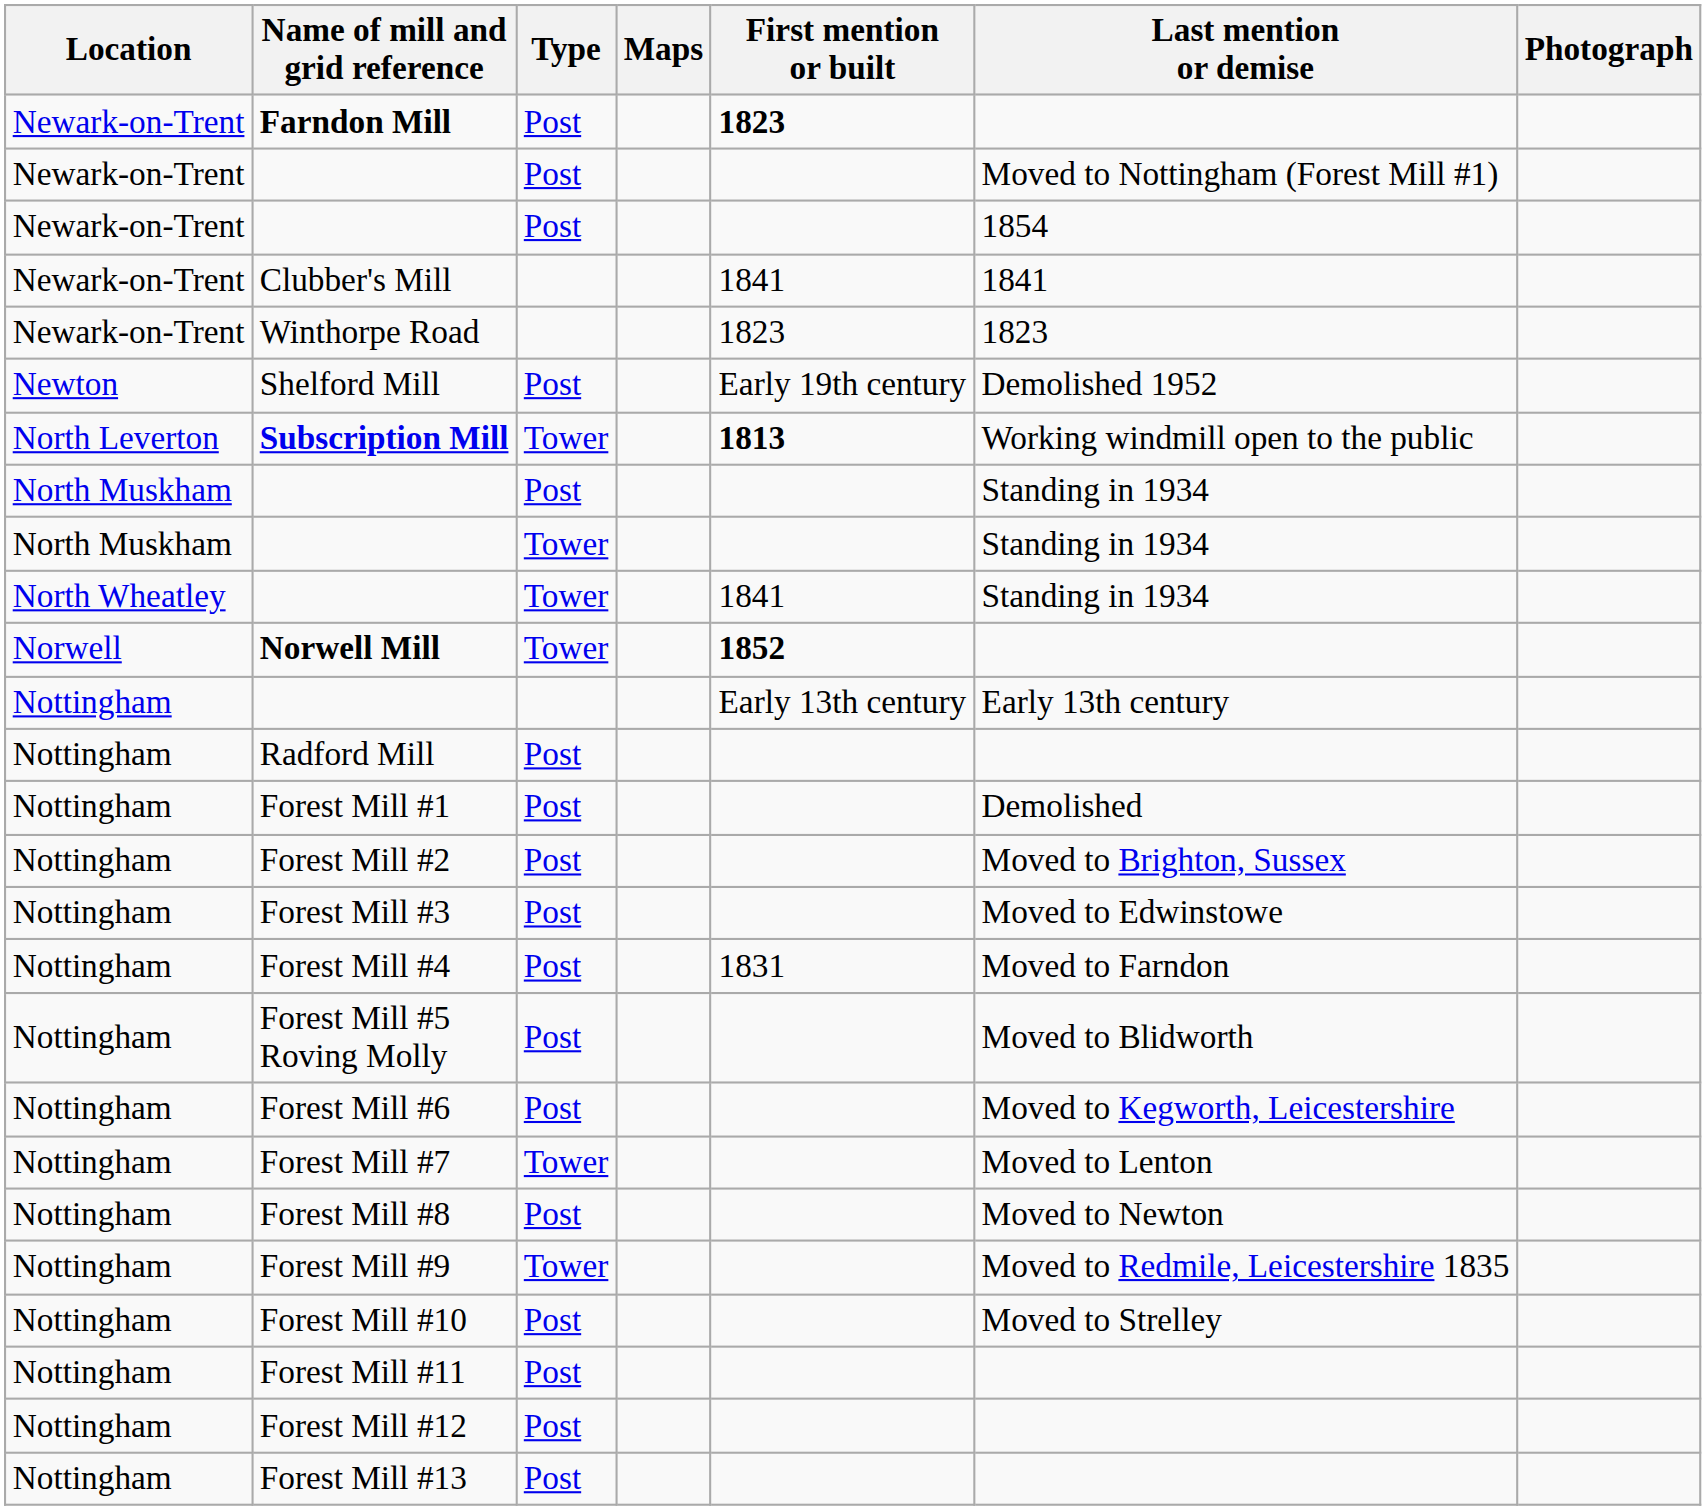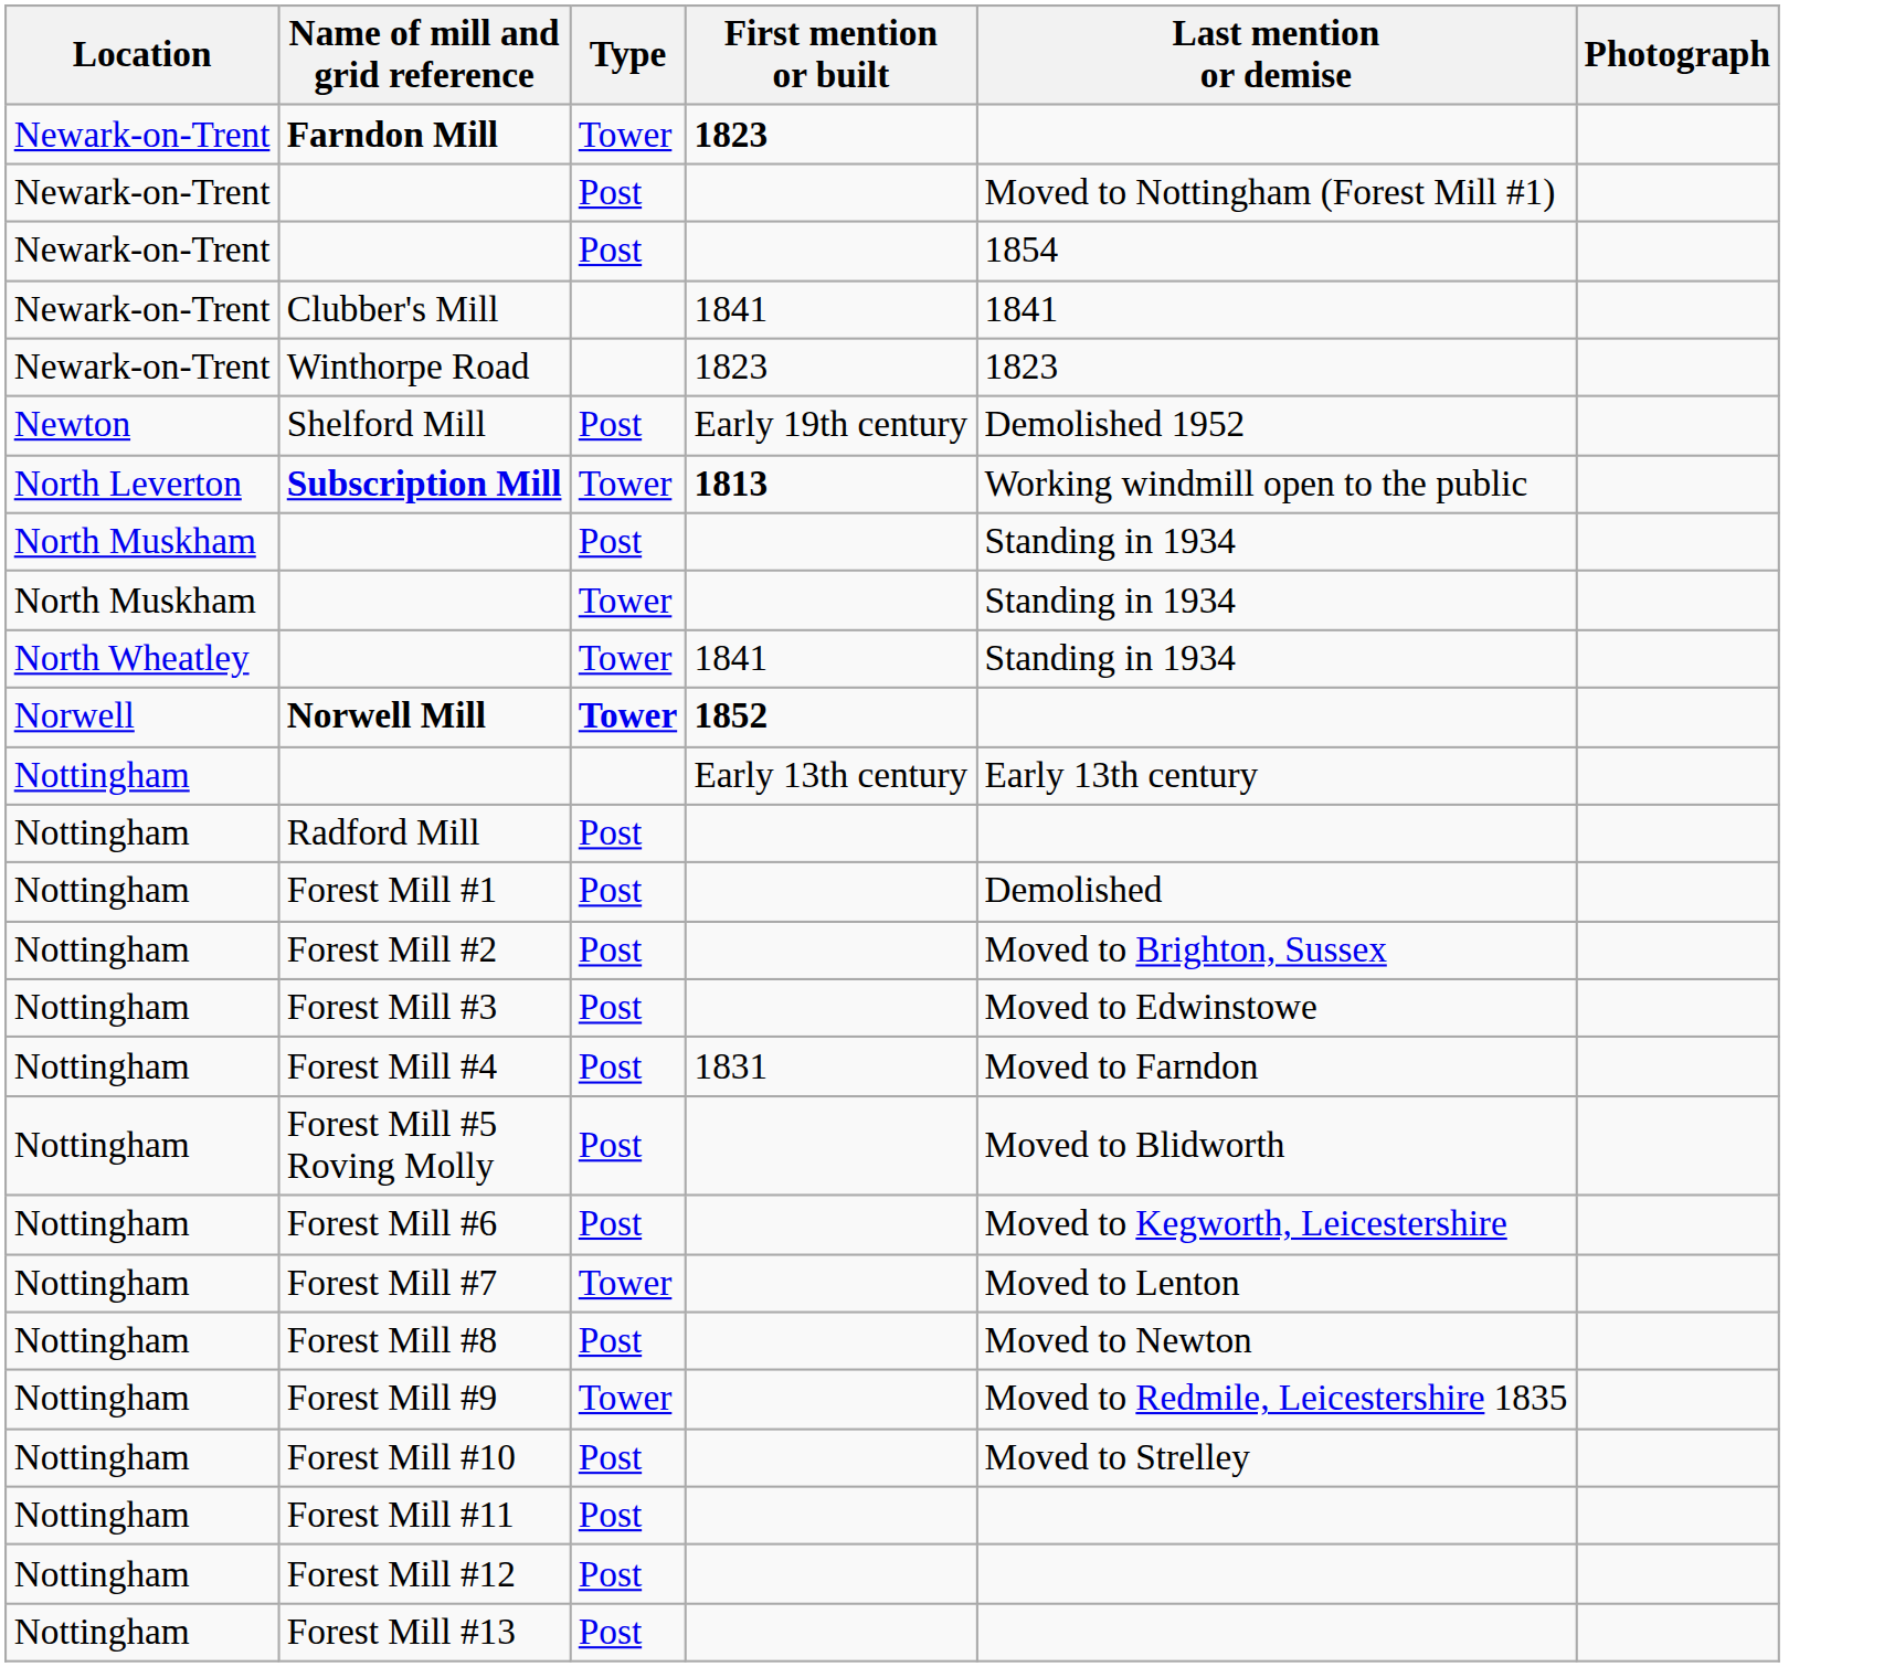 <table class="wikitable">
 <tr>
 <th>Location</th>
 <th>Name of mill and<br>grid reference</th>
 <th>Type</th>
-<th>Maps</th>
 <th>First mention<br>or built</th>
 <th>Last mention<br> or demise</th>
 <th>Photograph</th>
 </tr>
 <tr>
 <td><a href='#'>Newark-on-Trent</a></td>
 <td><strong>Farndon Mill</strong><br></td>
-<td><a href='#'>Post</a></td>
-<td></td>
+<td><a href='#'>Tower</a></td>
 <td><strong>1823</strong></td>
 <td></td>
 <td></td>
 </tr>
 <tr>
 <td>Newark-on-Trent</td>
 <td></td>
 <td><a href='#'>Post</a></td>
 <td></td>
-<td></td>
 <td>Moved to Nottingham (Forest Mill #1)</td>
 <td></td>
 </tr>
 <tr>
 <td>Newark-on-Trent</td>
 <td></td>
 <td><a href='#'>Post</a></td>
 <td></td>
-<td></td>
 <td>1854</td>
 <td></td>
 </tr>
 <tr>
 <td>Newark-on-Trent</td>
 <td>Clubber's Mill</td>
-<td></td>
 <td></td>
 <td>1841</td>
 <td>1841</td>
 <td></td>
 </tr>
 <tr>
 <td>Newark-on-Trent</td>
 <td>Winthorpe Road</td>
 <td></td>
-<td></td>
 <td>1823</td>
 <td>1823</td>
 <td></td>
 </tr>
 <tr>
 <td><a href='#'>Newton</a></td>
 <td>Shelford Mill<br></td>
 <td><a href='#'>Post</a></td>
-<td></td>
 <td>Early 19th century</td>
 <td>Demolished 1952<br></td>
 <td></td>
 </tr>
 <tr>
 <td><a href='#'>North Leverton</a></td>
 <td><strong><a href='#'>Subscription Mill</a></strong><br></td>
 <td><a href='#'>Tower</a></td>
-<td></td>
 <td><strong>1813</strong></td>
 <td>Working windmill open to the public <br></td>
 <td></td>
 </tr>
 <tr>
 <td><a href='#'>North Muskham</a></td>
 <td></td>
 <td><a href='#'>Post</a></td>
 <td></td>
-<td></td>
 <td>Standing in 1934</td>
 <td></td>
 </tr>
 <tr>
 <td>North Muskham</td>
 <td></td>
 <td><a href='#'>Tower</a></td>
 <td></td>
-<td></td>
 <td>Standing in 1934</td>
 <td></td>
 </tr>
 <tr>
 <td><a href='#'>North Wheatley</a></td>
 <td></td>
 <td><a href='#'>Tower</a></td>
-<td></td>
 <td>1841</td>
 <td>Standing in 1934</td>
 <td></td>
 </tr>
 <tr>
 <td><a href='#'>Norwell</a></td>
 <td><strong>Norwell Mill</strong><br></td>
-<td><a href='#'>Tower</a></td>
-<td></td>
+<td><strong><a href='#'>Tower</a></strong></td>
 <td><strong>1852</strong></td>
 <td></td>
 <td></td>
 </tr>
 <tr>
 <td><a href='#'>Nottingham</a></td>
-<td></td>
 <td></td>
 <td></td>
 <td>Early 13th century</td>
 <td>Early 13th century</td>
 <td></td>
 </tr>
 <tr>
 <td>Nottingham</td>
 <td>Radford Mill<br></td>
 <td><a href='#'>Post</a></td>
 <td></td>
 <td></td>
 <td></td>
-<td></td>
 </tr>
 <tr>
 <td>Nottingham</td>
 <td>Forest Mill #1</td>
 <td><a href='#'>Post</a></td>
-<td></td>
 <td></td>
 <td>Demolished</td>
 <td></td>
 </tr>
 <tr>
 <td>Nottingham</td>
 <td>Forest Mill #2</td>
 <td><a href='#'>Post</a></td>
 <td></td>
-<td></td>
 <td>Moved to <a href='#'>Brighton, Sussex</a></td>
 <td></td>
 </tr>
 <tr>
 <td>Nottingham</td>
 <td>Forest Mill #3</td>
 <td><a href='#'>Post</a></td>
 <td></td>
-<td></td>
 <td>Moved to Edwinstowe</td>
 <td></td>
 </tr>
 <tr>
 <td>Nottingham</td>
 <td>Forest Mill #4</td>
 <td><a href='#'>Post</a></td>
-<td></td>
 <td>1831</td>
 <td>Moved to Farndon</td>
 <td></td>
 </tr>
 <tr>
 <td>Nottingham</td>
 <td>Forest Mill #5<br>Roving Molly</td>
 <td><a href='#'>Post</a></td>
 <td></td>
-<td></td>
 <td>Moved to Blidworth</td>
 <td></td>
 </tr>
 <tr>
 <td>Nottingham</td>
 <td>Forest Mill #6</td>
 <td><a href='#'>Post</a></td>
-<td></td>
 <td></td>
 <td>Moved to <a href='#'>Kegworth, Leicestershire</a></td>
 <td></td>
 </tr>
 <tr>
 <td>Nottingham</td>
 <td>Forest Mill #7</td>
 <td><a href='#'>Tower</a></td>
 <td></td>
-<td></td>
 <td>Moved to Lenton</td>
 <td></td>
 </tr>
 <tr>
 <td>Nottingham</td>
 <td>Forest Mill #8</td>
 <td><a href='#'>Post</a></td>
-<td></td>
 <td></td>
 <td>Moved to Newton</td>
 <td></td>
 </tr>
 <tr>
 <td>Nottingham</td>
 <td>Forest Mill #9</td>
 <td><a href='#'>Tower</a></td>
 <td></td>
-<td></td>
 <td>Moved to <a href='#'>Redmile, Leicestershire</a> 1835</td>
 <td></td>
 </tr>
 <tr>
 <td>Nottingham</td>
 <td>Forest Mill #10</td>
 <td><a href='#'>Post</a></td>
-<td></td>
 <td></td>
 <td>Moved to Strelley</td>
 <td></td>
 </tr>
 <tr>
 <td>Nottingham</td>
 <td>Forest Mill #11</td>
 <td><a href='#'>Post</a></td>
 <td></td>
 <td></td>
 <td></td>
-<td></td>
 </tr>
 <tr>
 <td>Nottingham</td>
 <td>Forest Mill #12</td>
 <td><a href='#'>Post</a></td>
-<td></td>
 <td></td>
 <td></td>
 <td></td>
 </tr>
 <tr>
 <td>Nottingham</td>
 <td>Forest Mill #13</td>
 <td><a href='#'>Post</a></td>
 <td></td>
 <td></td>
 <td></td>
-<td></td>
 </tr>
 </table>
